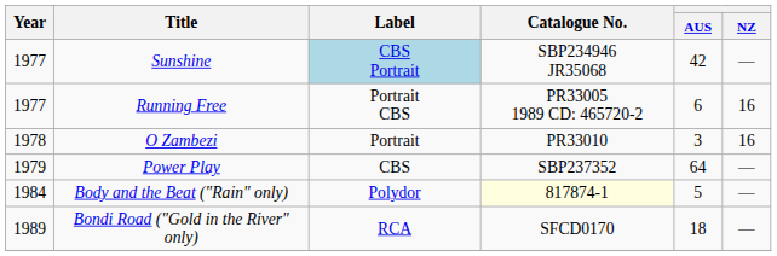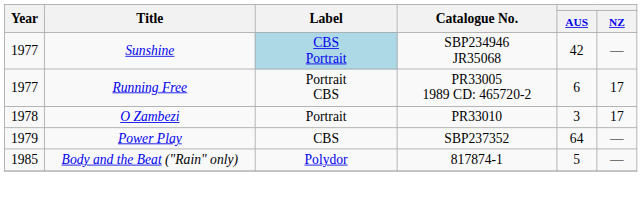 <table class="wikitable">
 <tr>
 <th width="40px" rowspan=2>Year</th>
 <th width="240px" rowspan=2>Title</th>
 <th width="160px" rowspan=2>Label</th>
 <th width="180px" rowspan=2>Catalogue No.</th>
 <th width="80px" colspan=2></th>
 </tr>
 <tr>
 <th width="40px"><small><a href='#'>AUS</a></small></th>
 <th width="40px"><small><a href='#'>NZ</a></small></th>
 </tr>
 <tr>
 <td align="center">1977</td>
 <td align="center"><em><a href='#'>Sunshine</a></em></td>
 <td align="center" style="background: lightblue;"><a href='#'>CBS</a><br><a href='#'>Portrait</a></td>
 <td align="center">SBP234946<br>JR35068</td>
 <td align="center">42</td>
 <td align="center">—</td>
 </tr>
 <tr>
 <td align="center">1977</td>
 <td align="center"><em><a href='#'>Running Free</a></em></td>
 <td align="center">Portrait<br>CBS</td>
 <td align="center">PR33005<br>1989 CD: 465720-2</td>
 <td align="center">6</td>
-<td align="center">16</td>
+<td align="center">17</td>
 </tr>
 <tr>
 <td align="center">1978</td>
 <td align="center"><em><a href='#'>O Zambezi</a></em></td>
 <td align="center">Portrait</td>
 <td align="center">PR33010</td>
 <td align="center">3</td>
-<td align="center">16</td>
+<td align="center">17</td>
 </tr>
 <tr>
 <td align="center">1979</td>
 <td align="center"><em><a href='#'>Power Play</a></em></td>
 <td align="center">CBS</td>
 <td align="center">SBP237352</td>
 <td align="center">64</td>
 <td align="center">—</td>
 </tr>
 <tr>
-<td align="center">1984</td>
+<td align="center">1985</td>
 <td align="center"><em><a href='#'>Body and the Beat</a> ("Rain" only)</em></td>
 <td align="center"><a href='#'>Polydor</a></td>
-<td align="center" style="background: lightyellow;">817874-1</td>
+<td align="center">817874-1</td>
 <td align="center">5</td>
-<td align="center">—</td>
-</tr>
-<tr>
-<td align="center">1989</td>
-<td align="center"><em><a href='#'>Bondi Road</a> ("Gold in the River" only)</em></td>
-<td align="center"><a href='#'>RCA</a></td>
-<td align="center">SFCD0170</td>
-<td align="center">18</td>
 <td align="center">—</td>
 </tr>
 <tr>
 </tr>
 </table>
